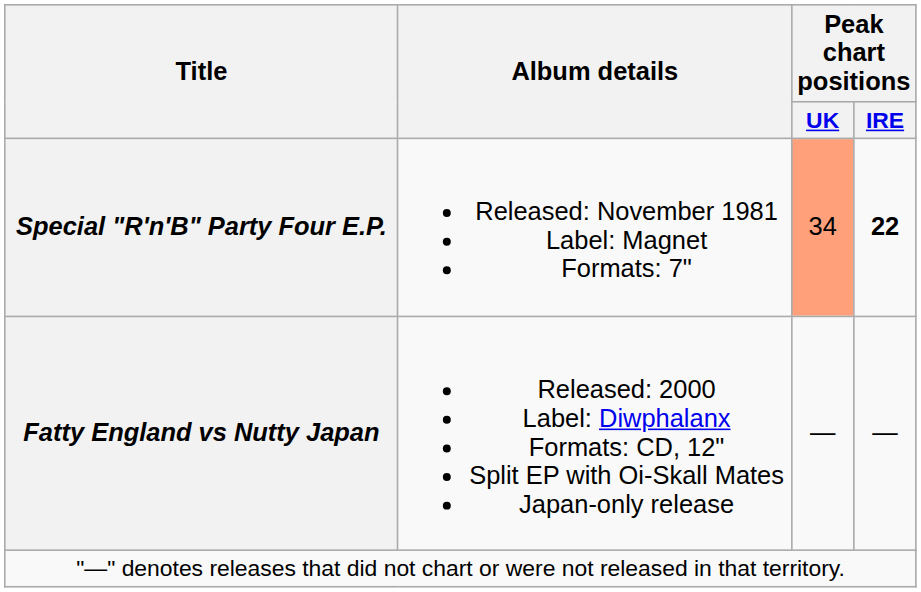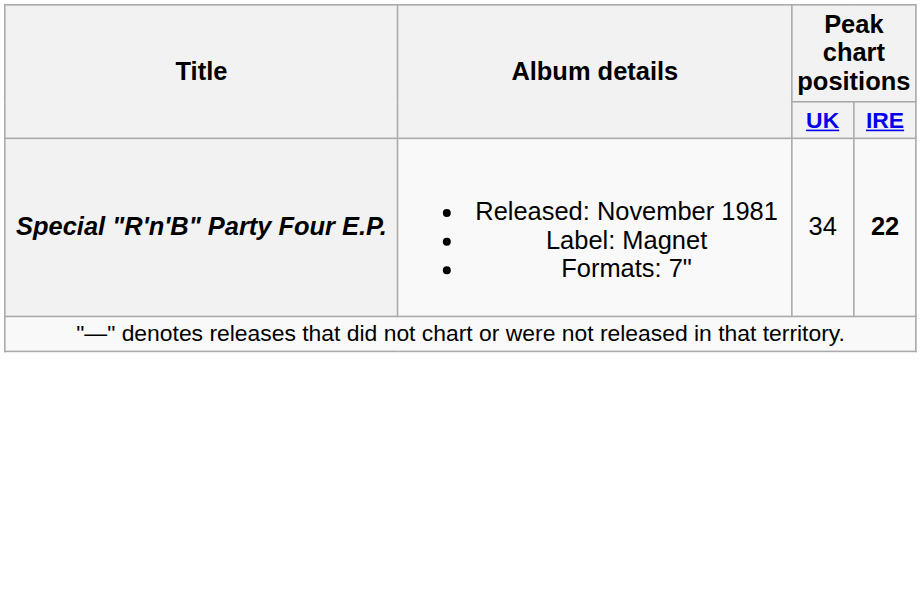 <table class="wikitable plainrowheaders" style="text-align:center;">
 <tr>
 <th rowspan="2" scope="col" style="width:15em;">Title</th>
 <th rowspan="2" scope="col" style="width:15em;">Album details</th>
 <th colspan="2">Peak chart positions</th>
 </tr>
 <tr>
 <th scope="col" style="width:2em;font-size:90%;"><a href='#'>UK</a><br></th>
 <th scope="col" style="width:2em;font-size:90%;"><a href='#'>IRE</a><br></th>
 </tr>
 <tr>
 <th scope="row"><em>Special "R'n'B" Party Four E.P.</em></th>
 <td><br><ul><li>Released: November 1981</li><li>Label: Magnet</li><li>Formats: 7"</li></ul></td>
-<td style="background: lightsalmon;">34</td>
+<td>34</td>
 <td><strong>22</strong></td>
-</tr>
-<tr>
-<th scope="row"><em>Fatty England vs Nutty Japan</em></th>
-<td><br><ul><li>Released: 2000</li><li>Label: <a href='#'>Diwphalanx</a></li><li>Formats: CD, 12"</li><li>Split EP with Oi-Skall Mates</li><li>Japan-only release</li></ul></td>
-<td>—</td>
-<td>—</td>
 </tr>
 <tr>
 <td colspan="4" style="font-size:90%">"—" denotes releases that did not chart or were not released in that territory.</td>
 </tr>
 </table>
